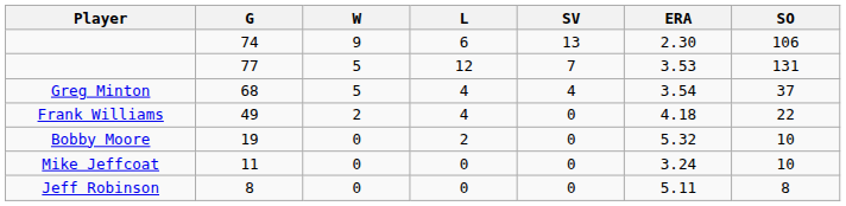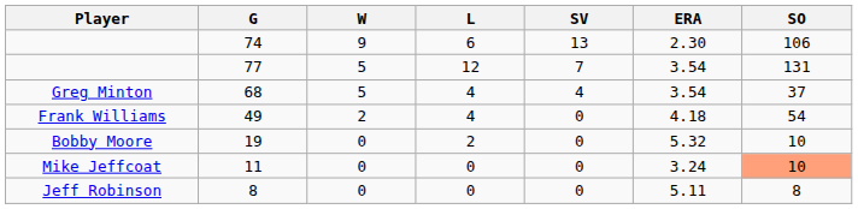 <table class="wikitable sortable">
 <tr>
 <th bgcolor="#DDDDFF" width="16%">Player</th>
 <th bgcolor="#DDDDFF" width="9%">G</th>
 <th bgcolor="#DDDDFF" width="9%">W</th>
 <th bgcolor="#DDDDFF" width="9%">L</th>
 <th bgcolor="#DDDDFF" width="9%">SV</th>
 <th bgcolor="#DDDDFF" width="9%">ERA</th>
 <th bgcolor="#DDDDFF" width="9%">SO</th>
 </tr>
 <tr align="center">
 <td></td>
 <td>74</td>
 <td>9</td>
 <td>6</td>
 <td>13</td>
 <td>2.30</td>
 <td>106</td>
 </tr>
 <tr align="center">
 <td></td>
 <td>77</td>
 <td>5</td>
 <td>12</td>
 <td>7</td>
-<td>3.53</td>
+<td>3.54</td>
 <td>131</td>
 </tr>
 <tr align="center">
 <td><a href='#'>Greg Minton</a></td>
 <td>68</td>
 <td>5</td>
 <td>4</td>
 <td>4</td>
 <td>3.54</td>
 <td>37</td>
 </tr>
 <tr align=center>
 <td><a href='#'>Frank Williams</a></td>
 <td>49</td>
 <td>2</td>
 <td>4</td>
 <td>0</td>
 <td>4.18</td>
-<td>22</td>
+<td>54</td>
 </tr>
 <tr align=center>
 <td><a href='#'>Bobby Moore</a></td>
 <td>19</td>
 <td>0</td>
 <td>2</td>
 <td>0</td>
 <td>5.32</td>
 <td>10</td>
 </tr>
 <tr align=center>
 <td><a href='#'>Mike Jeffcoat</a></td>
 <td>11</td>
 <td>0</td>
 <td>0</td>
 <td>0</td>
 <td>3.24</td>
-<td>10</td>
+<td style="background: lightsalmon;">10</td>
 </tr>
 <tr align=center>
 <td><a href='#'>Jeff Robinson</a></td>
 <td>8</td>
 <td>0</td>
 <td>0</td>
 <td>0</td>
 <td>5.11</td>
 <td>8</td>
 </tr>
 </table>
